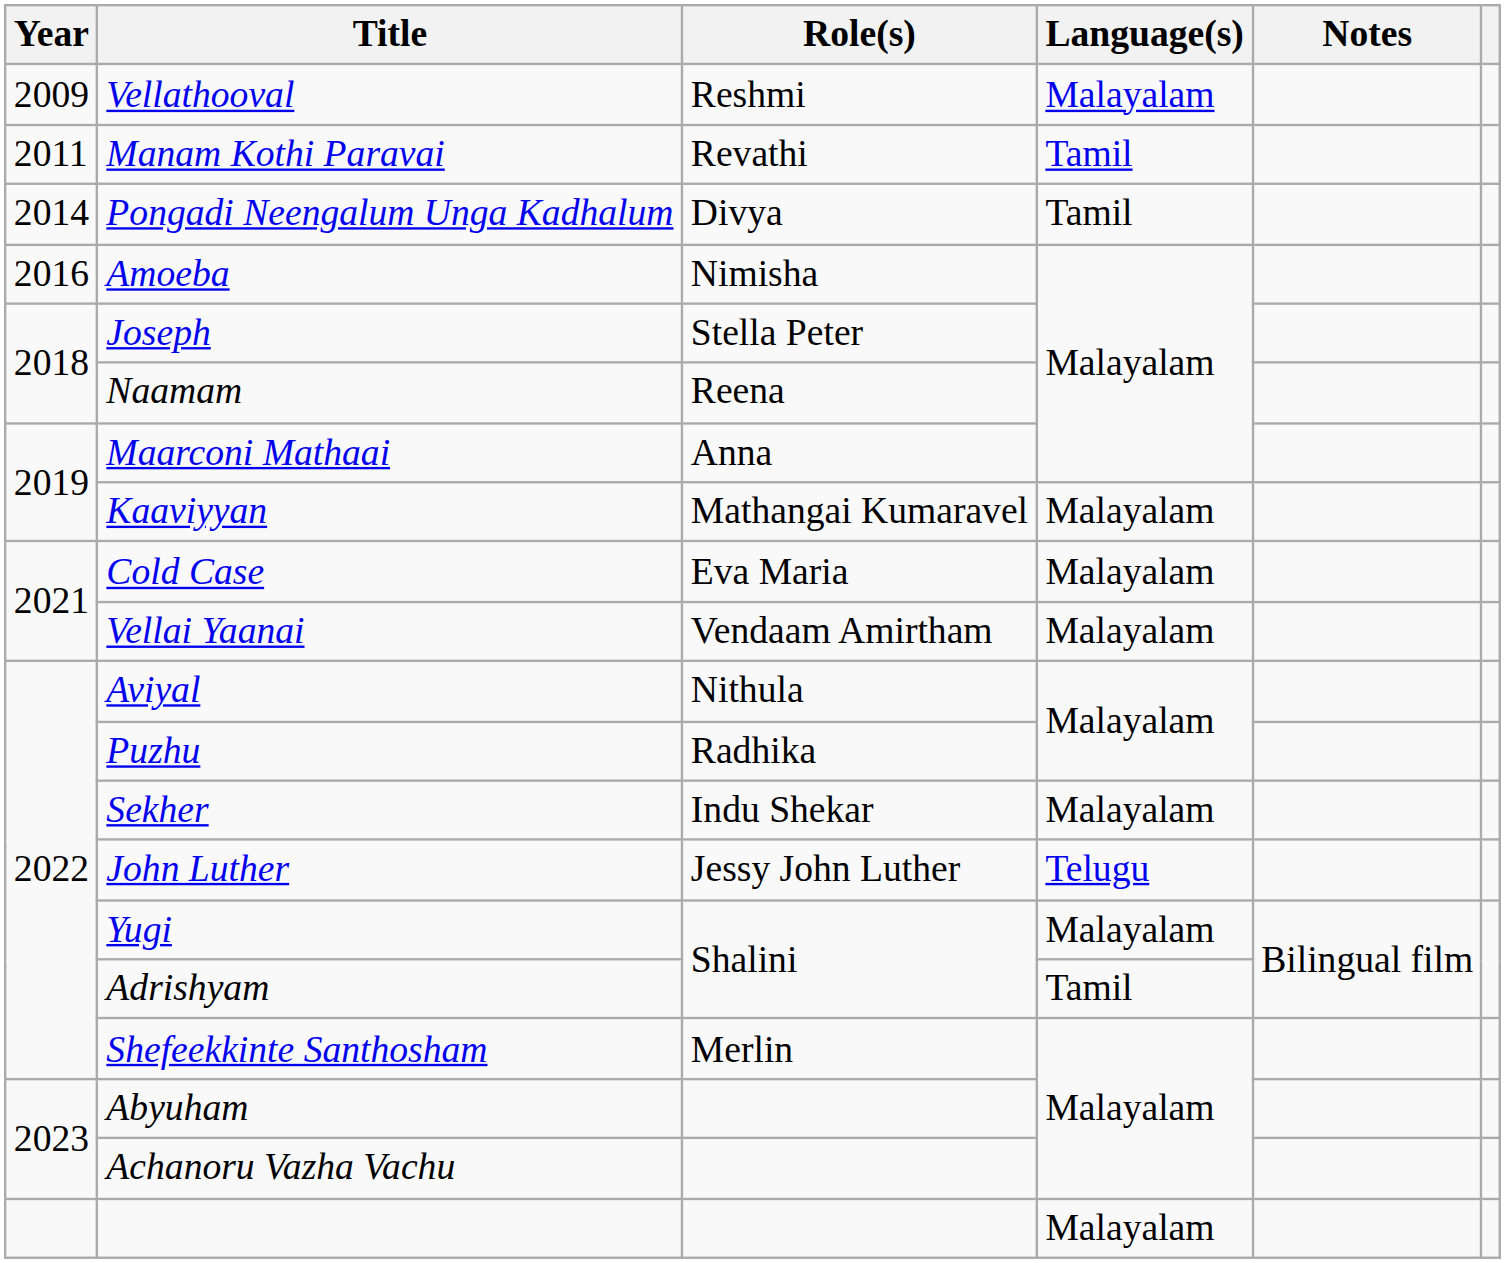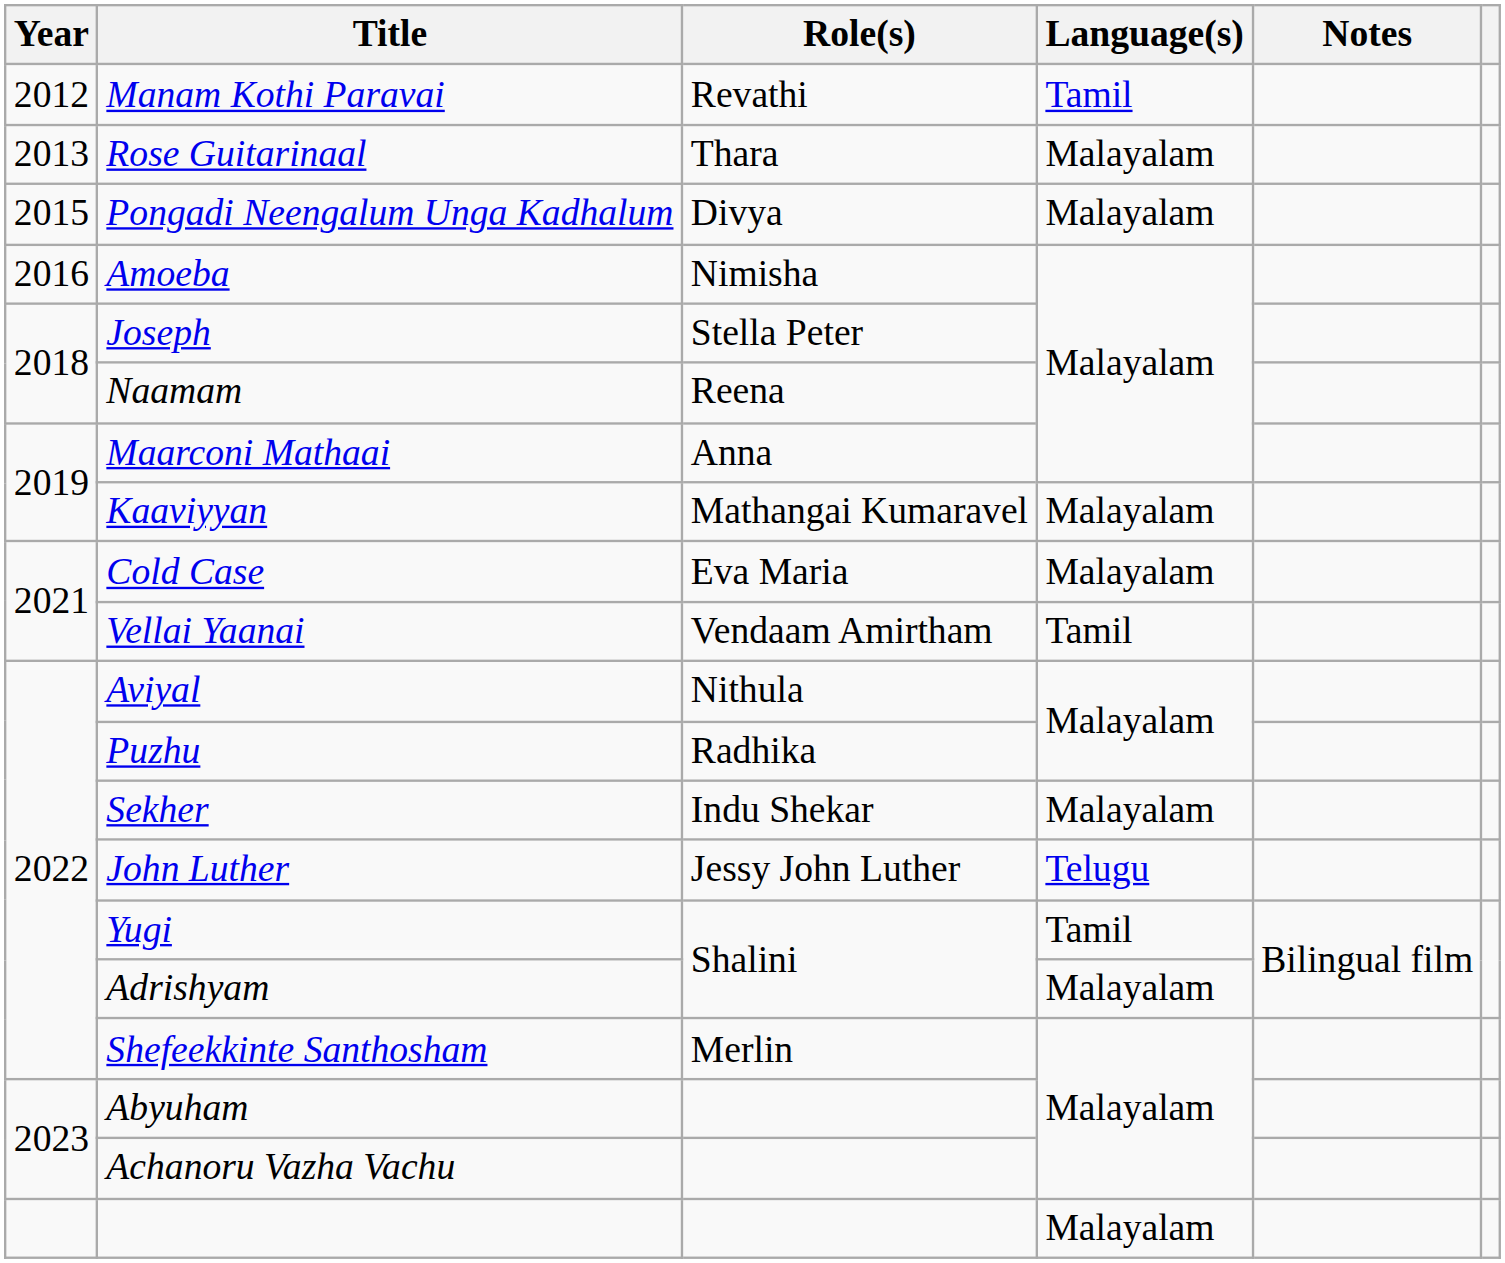 <table class="wikitable sortable">
 <tr>
 <th scope="col">Year</th>
 <th scope="col">Title</th>
 <th scope="col">Role(s)</th>
 <th scope="col">Language(s)</th>
 <th scope="col">Notes</th>
 <th class="unsortable" scope="col"></th>
 </tr>
 <tr>
-<td>2009</td>
-<td><em><a href='#'>Vellathooval</a></em></td>
-<td>Reshmi</td>
-<td><a href='#'>Malayalam</a></td>
-<td></td>
-<td style="text-align: center;"></td>
-</tr>
-<tr>
-<td>2011</td>
+<td>2012</td>
 <td><em><a href='#'>Manam Kothi Paravai</a></em></td>
 <td>Revathi</td>
 <td><a href='#'>Tamil</a></td>
 <td></td>
 <td style="text-align: center;"></td>
 </tr>
 <tr>
-<td>2014</td>
+<td>2013</td>
+<td><em><a href='#'>Rose Guitarinaal</a></em></td>
+<td>Thara</td>
+<td>Malayalam</td>
+<td></td>
+<td style="text-align: center;"></td>
+</tr>
+<tr>
+<td>2015</td>
 <td><em><a href='#'>Pongadi Neengalum Unga Kadhalum</a></em></td>
 <td>Divya</td>
-<td>Tamil</td>
+<td>Malayalam</td>
 <td></td>
 <td style="text-align: center;"></td>
 </tr>
 <tr>
 <td>2016</td>
 <td><em><a href='#'>Amoeba</a></em></td>
 <td>Nimisha</td>
 <td rowspan="4">Malayalam</td>
 <td></td>
 <td style="text-align: center;"></td>
 </tr>
 <tr>
 <td rowspan="2">2018</td>
 <td><em><a href='#'>Joseph</a></em></td>
 <td>Stella Peter</td>
 <td></td>
 <td style="text-align: center;"></td>
 </tr>
 <tr>
 <td><em>Naamam</em></td>
 <td>Reena</td>
 <td></td>
 <td style="text-align: center;"></td>
 </tr>
 <tr>
 <td rowspan="2">2019</td>
 <td><em><a href='#'>Maarconi Mathaai</a></em></td>
 <td>Anna</td>
 <td></td>
 <td style="text-align: center;"></td>
 </tr>
 <tr>
 <td><em><a href='#'>Kaaviyyan</a></em></td>
 <td>Mathangai Kumaravel</td>
 <td>Malayalam</td>
 <td></td>
 <td style="text-align: center;"></td>
 </tr>
 <tr>
 <td rowspan="2">2021</td>
 <td><em><a href='#'>Cold Case</a></em></td>
 <td>Eva Maria</td>
 <td>Malayalam</td>
 <td></td>
 <td style="text-align: center;"></td>
 </tr>
 <tr>
 <td><em><a href='#'>Vellai Yaanai</a></em></td>
 <td>Vendaam Amirtham</td>
-<td>Malayalam</td>
+<td>Tamil</td>
 <td></td>
 <td style="text-align: center;"></td>
 </tr>
 <tr>
 <td rowspan=7>2022</td>
 <td><em><a href='#'>Aviyal</a></em></td>
 <td>Nithula</td>
 <td rowspan=2>Malayalam</td>
 <td></td>
 <td style="text-align: center;"></td>
 </tr>
 <tr>
 <td><em><a href='#'>Puzhu</a></em></td>
 <td>Radhika</td>
 <td></td>
 <td style="text-align: center;"></td>
 </tr>
 <tr>
 <td><em><a href='#'>Sekher</a></em></td>
 <td>Indu Shekar</td>
 <td>Malayalam</td>
 <td></td>
 <td style="text-align: center;"></td>
 </tr>
 <tr>
 <td><em><a href='#'>John Luther</a></em></td>
 <td>Jessy John Luther</td>
 <td><a href='#'>Telugu</a></td>
 <td></td>
 <td style="text-align: center;"></td>
 </tr>
 <tr>
 <td><em><a href='#'>Yugi</a></em></td>
 <td rowspan=2>Shalini</td>
-<td>Malayalam</td>
+<td>Tamil</td>
 <td rowspan=2>Bilingual film</td>
 <td rowspan="2" style="text-align: center;"></td>
 </tr>
 <tr>
 <td><em>Adrishyam</em></td>
-<td>Tamil</td>
+<td>Malayalam</td>
 </tr>
 <tr>
 <td><em><a href='#'>Shefeekkinte Santhosham</a></em></td>
 <td>Merlin</td>
 <td rowspan=3>Malayalam</td>
 <td></td>
 <td style="text-align: center;"></td>
 </tr>
 <tr>
 <td rowspan=2>2023</td>
 <td><em>Abyuham</em></td>
 <td></td>
 <td></td>
 <td style="text-align: center;"></td>
 </tr>
 <tr>
 <td><em>Achanoru Vazha Vachu </em></td>
 <td></td>
 <td></td>
 <td style="text-align: center;"></td>
 </tr>
 <tr>
 <td></td>
 <td></td>
 <td></td>
 <td>Malayalam</td>
 <td></td>
 <td style="text-align: center;"></td>
 </tr>
 </table>
